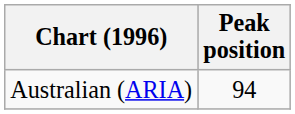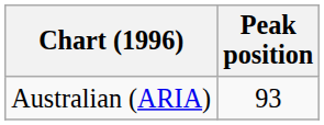 <table class="wikitable">
 <tr>
 <th align="left">Chart (1996)</th>
 <th align="left">Peak<br>position</th>
 </tr>
 <tr>
 <td align="left">Australian (<a href='#'>ARIA</a>)</td>
-<td style="text-align:center;">94</td>
+<td style="text-align:center;">93</td>
 </tr>
 </table>
